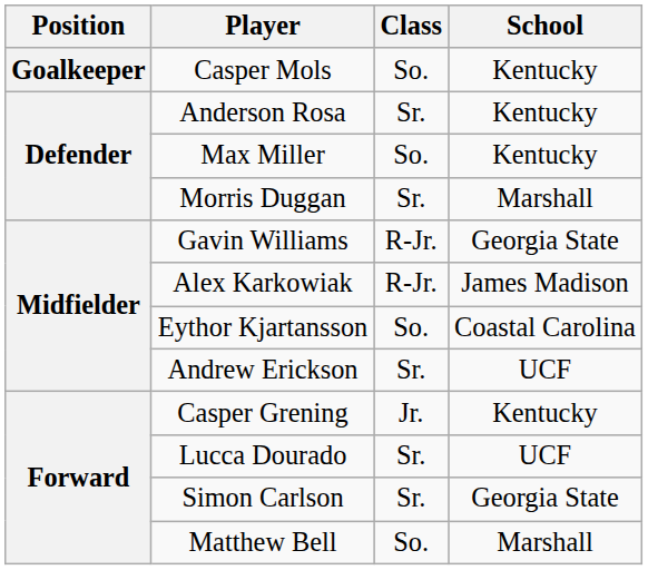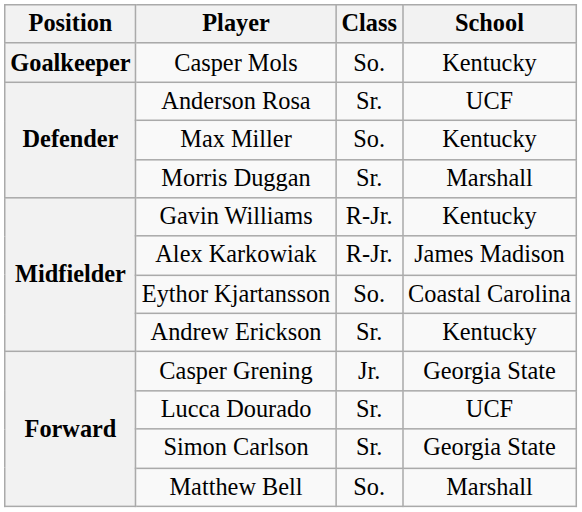 <table class="wikitable" style="text-align:center">
 <tr>
 <th>Position</th>
 <th>Player</th>
 <th>Class</th>
 <th>School</th>
 </tr>
 <tr>
 <th>Goalkeeper</th>
 <td>Casper Mols</td>
 <td>So.</td>
 <td>Kentucky</td>
 </tr>
 <tr>
 <th rowspan=3>Defender</th>
 <td>Anderson Rosa</td>
 <td>Sr.</td>
-<td>Kentucky</td>
+<td>UCF</td>
 </tr>
 <tr>
 <td>Max Miller</td>
 <td>So.</td>
 <td>Kentucky</td>
 </tr>
 <tr>
 <td>Morris Duggan</td>
 <td>Sr.</td>
 <td>Marshall</td>
 </tr>
 <tr>
 <th rowspan=4>Midfielder</th>
 <td>Gavin Williams</td>
 <td>R-Jr.</td>
-<td>Georgia State</td>
+<td>Kentucky</td>
 </tr>
 <tr>
 <td>Alex Karkowiak</td>
 <td>R-Jr.</td>
 <td>James Madison</td>
 </tr>
 <tr>
 <td>Eythor Kjartansson</td>
 <td>So.</td>
 <td>Coastal Carolina</td>
 </tr>
 <tr>
 <td>Andrew Erickson</td>
 <td>Sr.</td>
-<td>UCF</td>
+<td>Kentucky</td>
 </tr>
 <tr>
 <th rowspan=4>Forward</th>
 <td>Casper Grening</td>
 <td>Jr.</td>
-<td>Kentucky</td>
+<td>Georgia State</td>
 </tr>
 <tr>
 <td>Lucca Dourado</td>
 <td>Sr.</td>
 <td>UCF</td>
 </tr>
 <tr>
 <td>Simon Carlson</td>
 <td>Sr.</td>
 <td>Georgia State</td>
 </tr>
 <tr>
 <td>Matthew Bell</td>
 <td>So.</td>
 <td>Marshall</td>
 </tr>
 </table>
